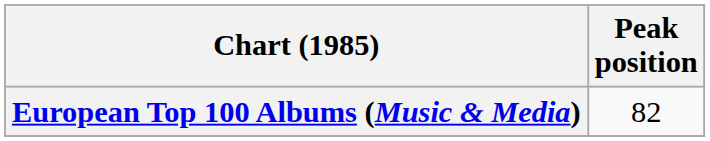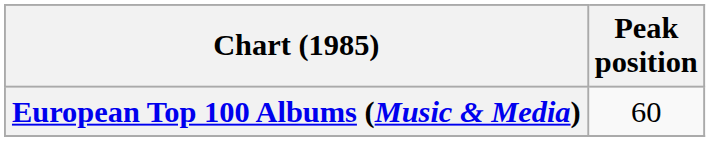 <table class="wikitable plainrowheaders sortable">
 <tr>
 <th scope="col">Chart (1985)</th>
 <th scope="col">Peak<br>position</th>
 </tr>
 <tr>
 <th scope="row"><a href='#'>European Top 100 Albums</a> (<em><a href='#'>Music & Media</a></em>)</th>
-<td align="center">82</td>
+<td align="center">60</td>
 </tr>
 <tr>
 </tr>
 </table>
